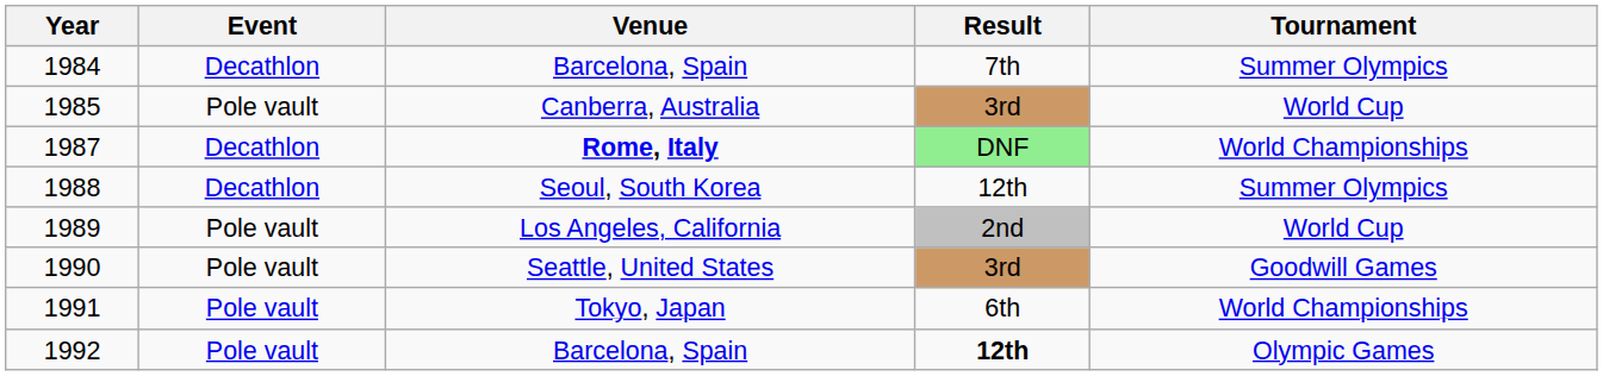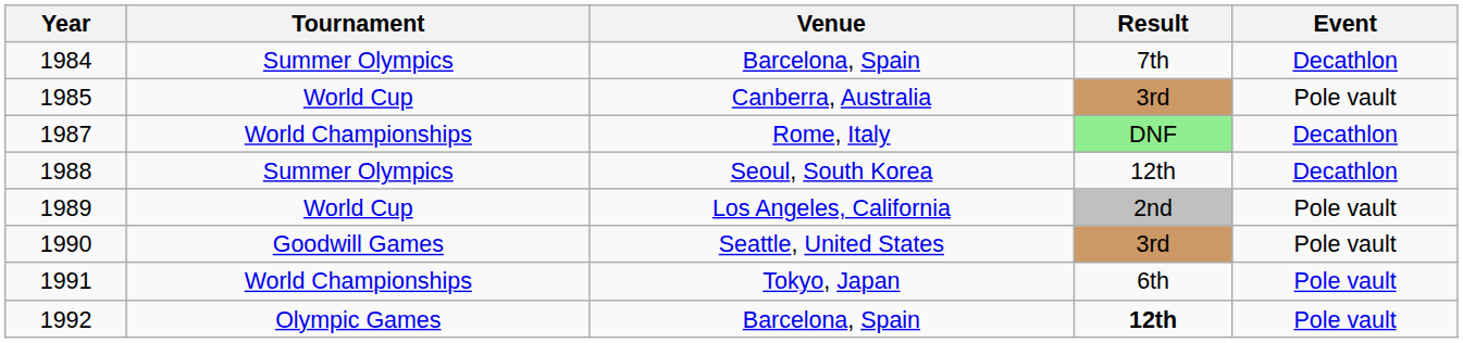 <table class="wikitable" style=" text-align:center; font-size:95%;" width="75%">
 <tr>
 <th>Year</th>
-<th>Event</th>
+<th>Tournament</th>
 <th>Venue</th>
 <th>Result</th>
-<th>Tournament</th>
+<th>Event</th>
 </tr>
 <tr>
 <td>1984</td>
-<td><a href='#'>Decathlon</a></td>
+<td><a href='#'>Summer Olympics</a></td>
 <td><a href='#'>Barcelona</a>, <a href='#'>Spain</a></td>
 <td align="center">7th</td>
-<td><a href='#'>Summer Olympics</a></td>
+<td><a href='#'>Decathlon</a></td>
 </tr>
 <tr>
 <td>1985</td>
-<td>Pole vault</td>
+<td><a href='#'>World Cup</a></td>
 <td><a href='#'>Canberra</a>, <a href='#'>Australia</a></td>
 <td bgcolor=cc9966>3rd</td>
-<td><a href='#'>World Cup</a></td>
+<td>Pole vault</td>
 </tr>
 <tr>
 <td>1987</td>
+<td><a href='#'>World Championships</a></td>
+<td><a href='#'>Rome</a>, <a href='#'>Italy</a></td>
+<td bgcolor="lightgreen">DNF</td>
 <td><a href='#'>Decathlon</a></td>
-<td><strong><a href='#'>Rome</a>, <a href='#'>Italy</a></strong></td>
-<td bgcolor="lightgreen">DNF</td>
-<td><a href='#'>World Championships</a></td>
 </tr>
 <tr>
 <td>1988</td>
-<td><a href='#'>Decathlon</a></td>
+<td><a href='#'>Summer Olympics</a></td>
 <td><a href='#'>Seoul</a>, <a href='#'>South Korea</a></td>
 <td>12th</td>
-<td><a href='#'>Summer Olympics</a></td>
+<td><a href='#'>Decathlon</a></td>
 </tr>
 <tr>
 <td>1989</td>
-<td>Pole vault</td>
+<td><a href='#'>World Cup</a></td>
 <td><a href='#'>Los Angeles, California</a></td>
 <td bgcolor=silver>2nd</td>
-<td><a href='#'>World Cup</a></td>
+<td>Pole vault</td>
 </tr>
 <tr>
 <td>1990</td>
-<td>Pole vault</td>
+<td><a href='#'>Goodwill Games</a></td>
 <td><a href='#'>Seattle</a>, <a href='#'>United States</a></td>
 <td bgcolor=cc9966>3rd</td>
-<td><a href='#'>Goodwill Games</a></td>
+<td>Pole vault</td>
 </tr>
 <tr>
 <td>1991</td>
-<td><a href='#'>Pole vault</a></td>
+<td><a href='#'>World Championships</a></td>
 <td><a href='#'>Tokyo</a>, <a href='#'>Japan</a></td>
 <td>6th</td>
-<td><a href='#'>World Championships</a></td>
+<td><a href='#'>Pole vault</a></td>
 </tr>
 <tr>
 <td>1992</td>
-<td><a href='#'>Pole vault</a></td>
+<td><a href='#'>Olympic Games</a></td>
 <td><a href='#'>Barcelona</a>, <a href='#'>Spain</a></td>
 <td><strong>12th</strong></td>
-<td><a href='#'>Olympic Games</a></td>
+<td><a href='#'>Pole vault</a></td>
 </tr>
 </table>
